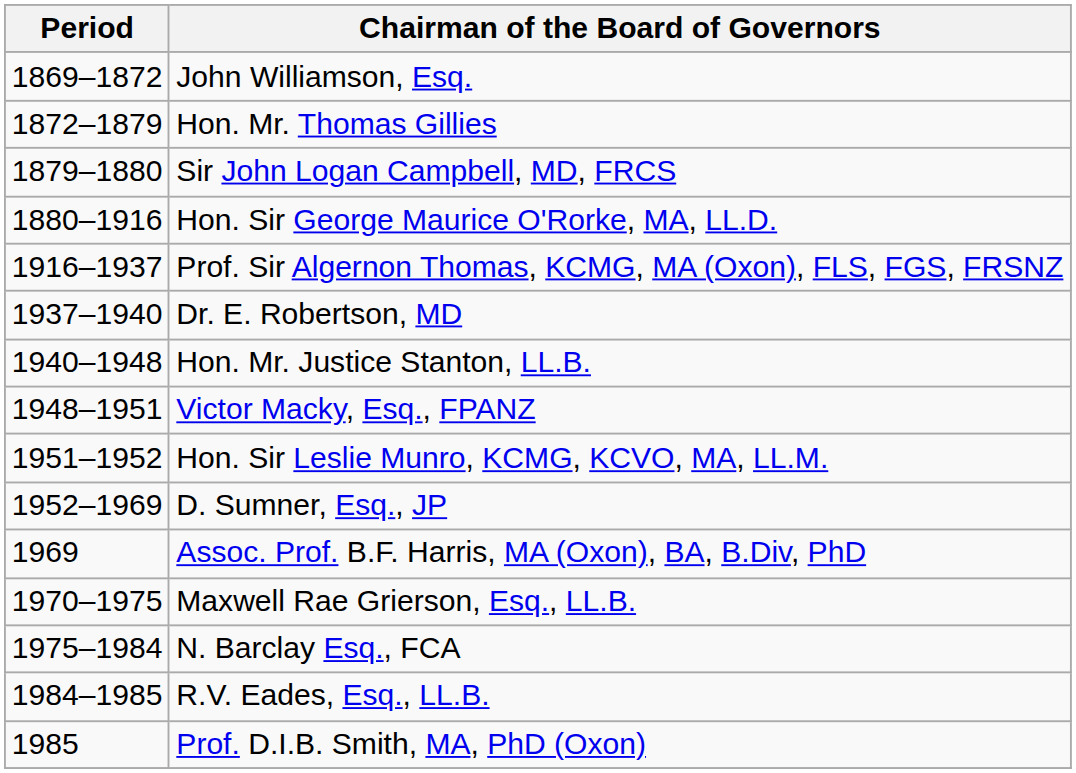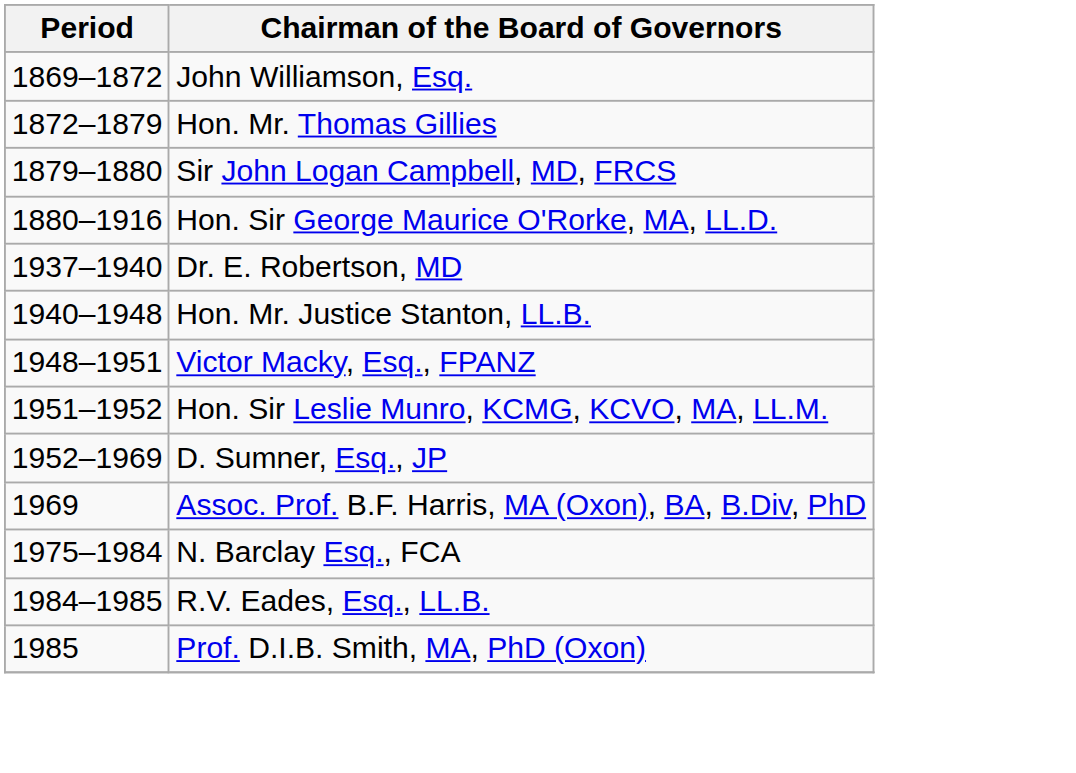 <table class="wikitable">
 <tr>
 <th>Period</th>
 <th>Chairman of the Board of Governors</th>
 </tr>
 <tr>
 <td>1869–1872</td>
 <td>John Williamson, <a href='#'>Esq.</a></td>
 </tr>
 <tr>
 <td>1872–1879</td>
 <td>Hon. Mr. <a href='#'>Thomas Gillies</a></td>
 </tr>
 <tr>
 <td>1879–1880</td>
 <td>Sir <a href='#'>John Logan Campbell</a>, <a href='#'>MD</a>, <a href='#'>FRCS</a></td>
 </tr>
 <tr>
 <td>1880–1916</td>
 <td>Hon. Sir <a href='#'>George Maurice O'Rorke</a>, <a href='#'>MA</a>, <a href='#'>LL.D.</a></td>
-</tr>
-<tr>
-<td>1916–1937</td>
-<td>Prof. Sir <a href='#'>Algernon Thomas</a>, <a href='#'>KCMG</a>, <a href='#'>MA (Oxon)</a>, <a href='#'>FLS</a>, <a href='#'>FGS</a>, <a href='#'>FRSNZ</a></td>
 </tr>
 <tr>
 <td>1937–1940</td>
 <td>Dr. E. Robertson, <a href='#'>MD</a></td>
 </tr>
 <tr>
 <td>1940–1948</td>
 <td>Hon. Mr. Justice Stanton, <a href='#'>LL.B.</a></td>
 </tr>
 <tr>
 <td>1948–1951</td>
 <td><a href='#'>Victor Macky</a>, <a href='#'>Esq.</a>, <a href='#'>FPANZ</a></td>
 </tr>
 <tr>
 <td>1951–1952</td>
 <td>Hon. Sir <a href='#'>Leslie Munro</a>, <a href='#'>KCMG</a>, <a href='#'>KCVO</a>, <a href='#'>MA</a>, <a href='#'>LL.M.</a></td>
 </tr>
 <tr>
 <td>1952–1969</td>
 <td>D. Sumner, <a href='#'>Esq.</a>, <a href='#'>JP</a></td>
 </tr>
 <tr>
 <td>1969</td>
 <td><a href='#'>Assoc. Prof.</a> B.F. Harris, <a href='#'>MA (Oxon)</a>, <a href='#'>BA</a>, <a href='#'>B.Div</a>, <a href='#'>PhD</a></td>
 </tr>
 <tr>
-<td>1970–1975</td>
-<td>Maxwell Rae Grierson, <a href='#'>Esq.</a>, <a href='#'>LL.B.</a></td>
-</tr>
-<tr>
 <td>1975–1984</td>
 <td>N. Barclay <a href='#'>Esq.</a>, FCA</td>
 </tr>
 <tr>
 <td>1984–1985</td>
 <td>R.V. Eades, <a href='#'>Esq.</a>, <a href='#'>LL.B.</a></td>
 </tr>
 <tr>
 <td>1985</td>
 <td><a href='#'>Prof.</a> D.I.B. Smith, <a href='#'>MA</a>, <a href='#'>PhD (Oxon)</a></td>
 </tr>
 <tr>
 </tr>
 </table>
